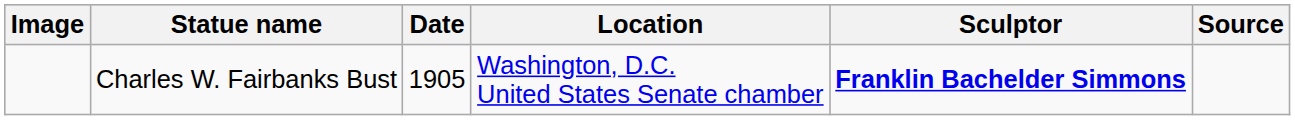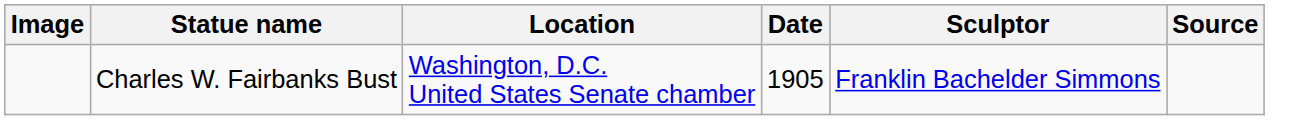 <table class="wikitable sortable">
 <tr>
 <th scope="col" class="unsortable">Image</th>
 <th scope="col">Statue name</th>
+<th scope="col">Location</th>
 <th scope="col">Date</th>
-<th scope="col">Location</th>
 <th scope="col">Sculptor</th>
 <th scope="col" class="unsortable">Source</th>
 </tr>
 <tr>
 <td></td>
 <td>Charles W. Fairbanks Bust</td>
+<td><a href='#'>Washington, D.C.</a><br><a href='#'>United States Senate chamber</a></td>
 <td>1905</td>
-<td><a href='#'>Washington, D.C.</a><br><a href='#'>United States Senate chamber</a></td>
-<td><strong><a href='#'>Franklin Bachelder Simmons</a></strong></td>
+<td><a href='#'>Franklin Bachelder Simmons</a></td>
 <td></td>
 </tr>
 </table>
